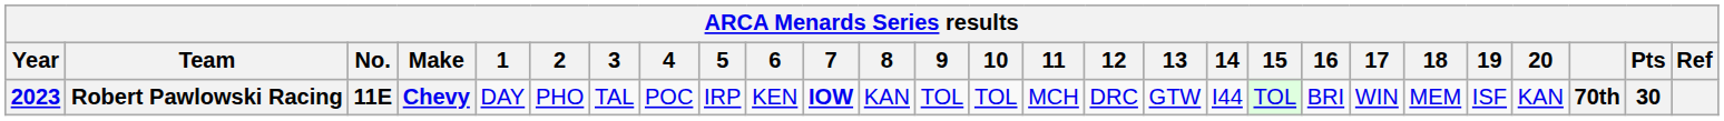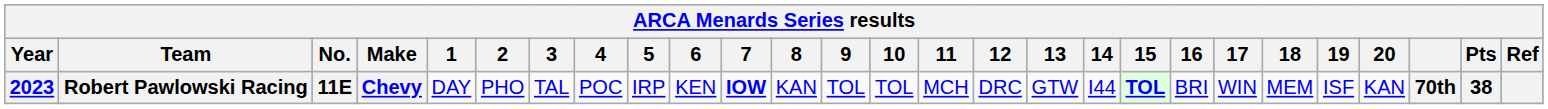 <table class="wikitable" style="text-align:center; font-size:75%">
 <tr>
 <th colspan=48><a href='#'>ARCA Menards Series</a> results</th>
 </tr>
 <tr>
 <th>Year</th>
 <th>Team</th>
 <th>No.</th>
 <th>Make</th>
 <th>1</th>
 <th>2</th>
 <th>3</th>
 <th>4</th>
 <th>5</th>
 <th>6</th>
 <th>7</th>
 <th>8</th>
 <th>9</th>
 <th>10</th>
 <th>11</th>
 <th>12</th>
 <th>13</th>
 <th>14</th>
 <th>15</th>
 <th>16</th>
 <th>17</th>
 <th>18</th>
 <th>19</th>
 <th>20</th>
 <th></th>
 <th>Pts</th>
 <th>Ref</th>
 </tr>
 <tr>
 <th><a href='#'>2023</a></th>
 <th>Robert Pawlowski Racing</th>
 <th>11E</th>
 <th><a href='#'>Chevy</a></th>
 <td><a href='#'>DAY</a></td>
 <td><a href='#'>PHO</a></td>
 <td><a href='#'>TAL</a></td>
 <td><a href='#'>POC</a></td>
 <td><a href='#'>IRP</a></td>
 <td><a href='#'>KEN</a></td>
 <td><strong><a href='#'>IOW</a></strong></td>
 <td><a href='#'>KAN</a></td>
 <td><a href='#'>TOL</a></td>
 <td><a href='#'>TOL</a></td>
 <td><a href='#'>MCH</a></td>
 <td><a href='#'>DRC</a></td>
 <td><a href='#'>GTW</a></td>
 <td><a href='#'>I44</a></td>
-<td style="background:#DFFFDF;"><a href='#'>TOL</a><br></td>
+<td style="background:#DFFFDF;"><strong><a href='#'>TOL</a><br></strong></td>
 <td><a href='#'>BRI</a></td>
 <td><a href='#'>WIN</a></td>
 <td><a href='#'>MEM</a></td>
 <td><a href='#'>ISF</a></td>
 <td><a href='#'>KAN</a></td>
 <th>70th</th>
-<th>30</th>
+<th>38</th>
 <th></th>
 </tr>
 </table>
